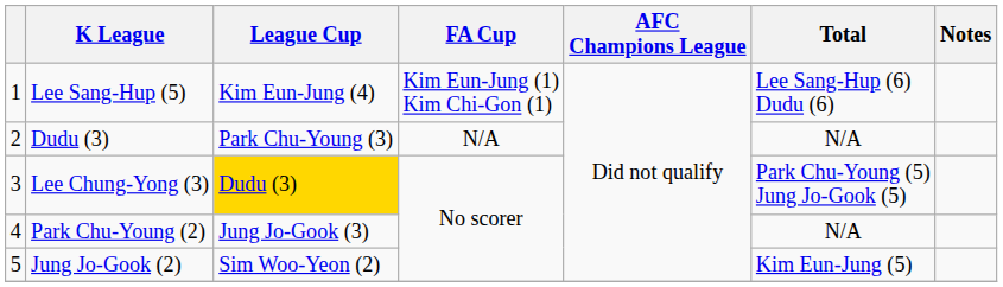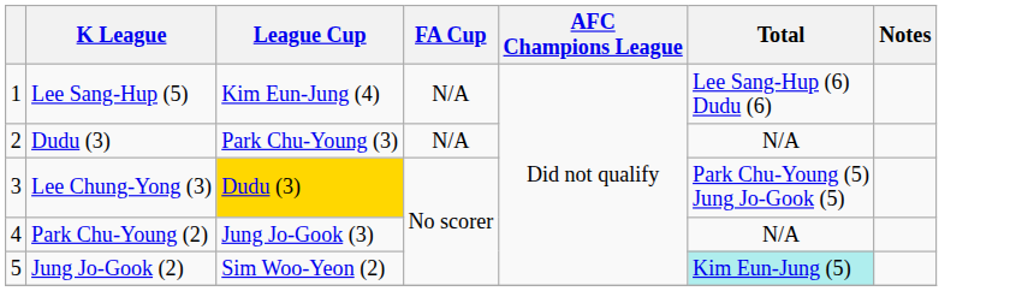 <table class="wikitable" style="text-align:center">
 <tr>
 <th></th>
 <th><a href='#'>K League</a></th>
 <th><a href='#'>League Cup</a></th>
 <th><a href='#'>FA Cup</a></th>
 <th><a href='#'>AFC<br>Champions League</a></th>
 <th>Total</th>
 <th>Notes</th>
 </tr>
 <tr>
 <td>1</td>
 <td align=left> <a href='#'>Lee Sang-Hup</a> (5)</td>
 <td align=left> <a href='#'>Kim Eun-Jung</a> (4)</td>
-<td align=left> <a href='#'>Kim Eun-Jung</a> (1) <br>  <a href='#'>Kim Chi-Gon</a> (1)</td>
+<td>N/A</td>
 <td rowspan="5">Did not qualify</td>
 <td align=left> <a href='#'>Lee Sang-Hup</a> (6) <br>  <a href='#'>Dudu</a> (6)</td>
 <td></td>
 </tr>
 <tr>
 <td>2</td>
 <td align=left> <a href='#'>Dudu</a> (3)</td>
 <td align=left> <a href='#'>Park Chu-Young</a> (3)</td>
 <td>N/A</td>
 <td>N/A</td>
 <td></td>
 </tr>
 <tr>
 <td>3</td>
 <td align=left> <a href='#'>Lee Chung-Yong</a> (3)</td>
 <td align=left style="background: gold;"> <a href='#'>Dudu</a> (3)</td>
 <td rowspan="3">No scorer</td>
 <td align=left> <a href='#'>Park Chu-Young</a> (5)<br> <a href='#'>Jung Jo-Gook</a> (5)</td>
 <td></td>
 </tr>
 <tr>
 <td>4</td>
 <td align=left> <a href='#'>Park Chu-Young</a> (2)</td>
 <td align=left> <a href='#'>Jung Jo-Gook</a> (3)</td>
 <td>N/A</td>
 <td></td>
 </tr>
 <tr>
 <td>5</td>
 <td align=left> <a href='#'>Jung Jo-Gook</a> (2)</td>
 <td align=left> <a href='#'>Sim Woo-Yeon</a> (2)</td>
-<td align=left> <a href='#'>Kim Eun-Jung</a> (5)</td>
+<td align=left style="background: paleturquoise;"> <a href='#'>Kim Eun-Jung</a> (5)</td>
 <td></td>
 </tr>
 <tr>
 </tr>
 </table>
